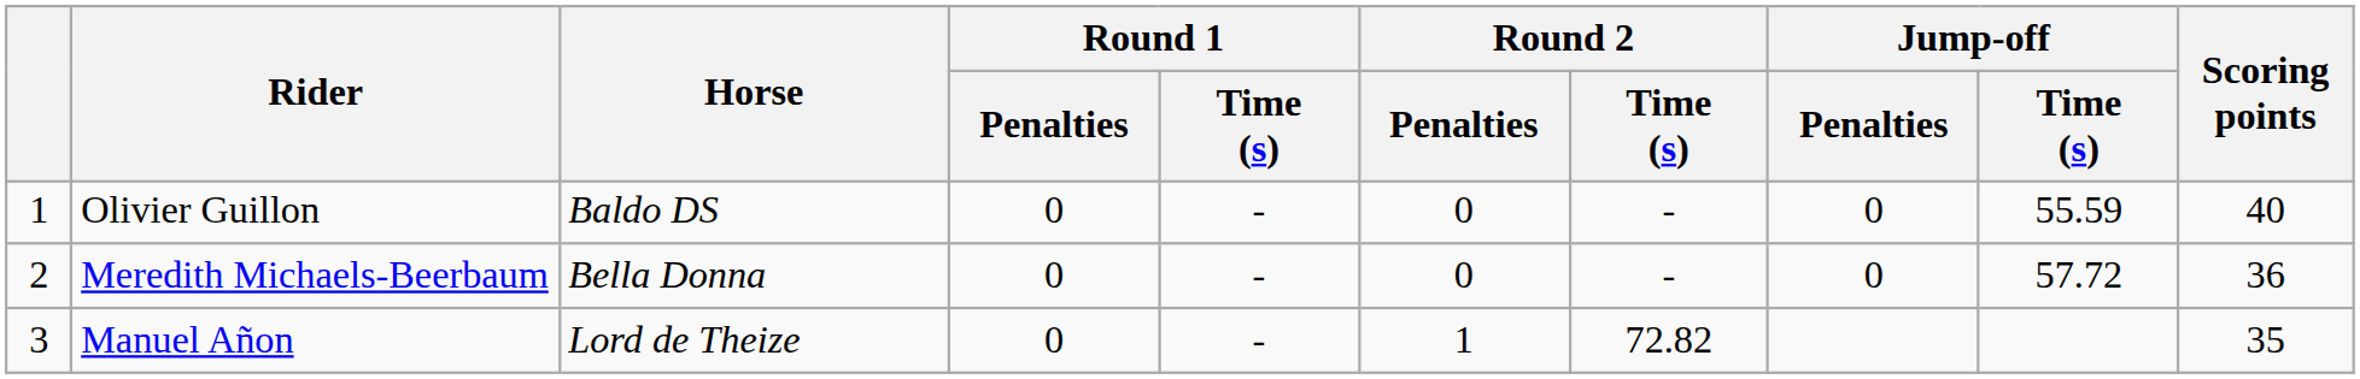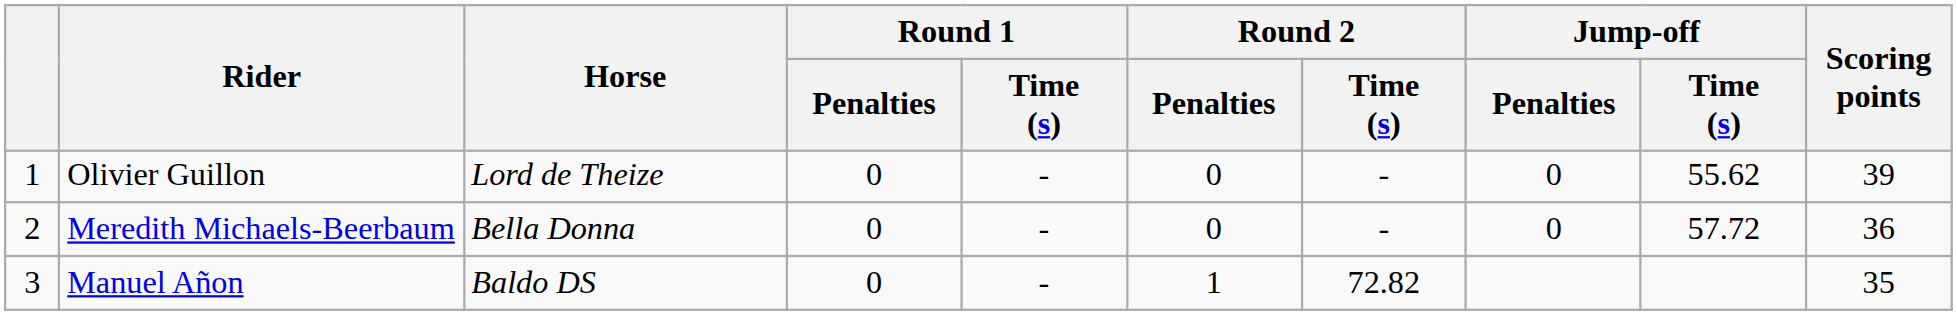 <table class="wikitable" style="font-size: 90%">
 <tr>
 <th rowspan=2 width=20></th>
 <th rowspan=2 width=200>Rider</th>
 <th rowspan=2 width=160>Horse</th>
 <th colspan=2>Round 1</th>
 <th colspan=2>Round 2</th>
 <th colspan=2>Jump-off</th>
 <th rowspan=2 width=60>Scoring<br>points</th>
 </tr>
 <tr>
 <th width=75>Penalties</th>
 <th width=75>Time<br>(<a href='#'>s</a>)</th>
 <th width=75>Penalties</th>
 <th width=75>Time<br>(<a href='#'>s</a>)</th>
 <th width=75>Penalties</th>
 <th width=75>Time<br>(<a href='#'>s</a>)</th>
 </tr>
 <tr>
 <td align=center>1</td>
 <td> Olivier Guillon</td>
-<td><em>Baldo DS</em></td>
+<td><em>Lord de Theize</em></td>
 <td align=center>0</td>
 <td align=center>-</td>
 <td align=center>0</td>
 <td align=center>-</td>
 <td align=center>0</td>
-<td align=center>55.59</td>
-<td align=center>40</td>
+<td align=center>55.62</td>
+<td align=center>39</td>
 </tr>
 <tr>
 <td align=center>2</td>
 <td> <a href='#'>Meredith Michaels-Beerbaum</a></td>
 <td><em>Bella Donna</em></td>
 <td align=center>0</td>
 <td align=center>-</td>
 <td align=center>0</td>
 <td align=center>-</td>
 <td align=center>0</td>
 <td align=center>57.72</td>
 <td align=center>36</td>
 </tr>
 <tr>
 <td align=center>3</td>
 <td> <a href='#'>Manuel Añon</a></td>
-<td><em>Lord de Theize</em></td>
+<td><em>Baldo DS</em></td>
 <td align=center>0</td>
 <td align=center>-</td>
 <td align=center>1</td>
 <td align=center>72.82</td>
 <td align=center></td>
 <td align=center></td>
 <td align=center>35</td>
 </tr>
 </table>
